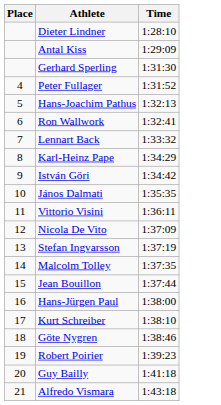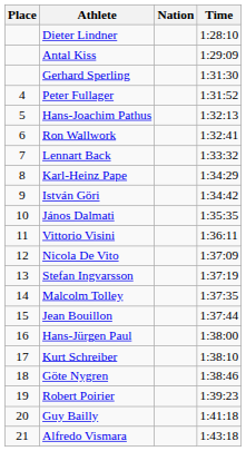 <table class=wikitable>
 <tr>
 <th>Place</th>
 <th>Athlete</th>
+<th>Nation</th>
 <th>Time</th>
 </tr>
 <tr>
 <td align=center></td>
 <td><a href='#'>Dieter Lindner</a></td>
+<td></td>
 <td>1:28:10</td>
 </tr>
 <tr>
 <td align=center></td>
 <td><a href='#'>Antal Kiss</a></td>
+<td></td>
 <td>1:29:09</td>
 </tr>
 <tr>
 <td align=center></td>
 <td><a href='#'>Gerhard Sperling</a></td>
+<td></td>
 <td>1:31:30</td>
 </tr>
 <tr>
 <td align=center>4</td>
 <td><a href='#'>Peter Fullager</a></td>
+<td></td>
 <td>1:31:52</td>
 </tr>
 <tr>
 <td align=center>5</td>
 <td><a href='#'>Hans-Joachim Pathus</a></td>
+<td></td>
 <td>1:32:13</td>
 </tr>
 <tr>
 <td align=center>6</td>
 <td><a href='#'>Ron Wallwork</a></td>
+<td></td>
 <td>1:32:41</td>
 </tr>
 <tr>
 <td align=center>7</td>
 <td><a href='#'>Lennart Back</a></td>
+<td></td>
 <td>1:33:32</td>
 </tr>
 <tr>
 <td align=center>8</td>
 <td><a href='#'>Karl-Heinz Pape</a></td>
+<td></td>
 <td>1:34:29</td>
 </tr>
 <tr>
 <td align=center>9</td>
 <td><a href='#'>István Göri</a></td>
+<td></td>
 <td>1:34:42</td>
 </tr>
 <tr>
 <td align=center>10</td>
 <td><a href='#'>János Dalmati</a></td>
+<td></td>
 <td>1:35:35</td>
 </tr>
 <tr>
 <td align=center>11</td>
 <td><a href='#'>Vittorio Visini</a></td>
+<td></td>
 <td>1:36:11</td>
 </tr>
 <tr>
 <td align=center>12</td>
 <td><a href='#'>Nicola De Vito</a></td>
+<td></td>
 <td>1:37:09</td>
 </tr>
 <tr>
 <td align=center>13</td>
 <td><a href='#'>Stefan Ingvarsson</a></td>
+<td></td>
 <td>1:37:19</td>
 </tr>
 <tr>
 <td align=center>14</td>
 <td><a href='#'>Malcolm Tolley</a></td>
+<td></td>
 <td>1:37:35</td>
 </tr>
 <tr>
 <td align=center>15</td>
 <td><a href='#'>Jean Bouillon</a></td>
+<td></td>
 <td>1:37:44</td>
 </tr>
 <tr>
 <td align=center>16</td>
 <td><a href='#'>Hans-Jürgen Paul</a></td>
+<td></td>
 <td>1:38:00</td>
 </tr>
 <tr>
 <td align=center>17</td>
 <td><a href='#'>Kurt Schreiber</a></td>
+<td></td>
 <td>1:38:10</td>
 </tr>
 <tr>
 <td align=center>18</td>
 <td><a href='#'>Göte Nygren</a></td>
+<td></td>
 <td>1:38:46</td>
 </tr>
 <tr>
 <td align=center>19</td>
 <td><a href='#'>Robert Poirier</a></td>
+<td></td>
 <td>1:39:23</td>
 </tr>
 <tr>
 <td align=center>20</td>
 <td><a href='#'>Guy Bailly</a></td>
+<td></td>
 <td>1:41:18</td>
 </tr>
 <tr>
 <td align=center>21</td>
 <td><a href='#'>Alfredo Vismara</a></td>
+<td></td>
 <td>1:43:18</td>
 </tr>
 </table>
